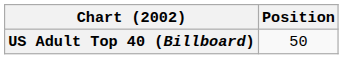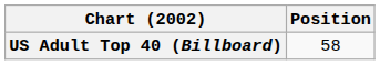 <table class="wikitable plainrowheaders" style="text-align:center">
 <tr>
 <th>Chart (2002)</th>
 <th>Position</th>
 </tr>
 <tr>
 <th scope="row">US Adult Top 40 (<em>Billboard</em>)</th>
-<td>50</td>
+<td>58</td>
 </tr>
 </table>
